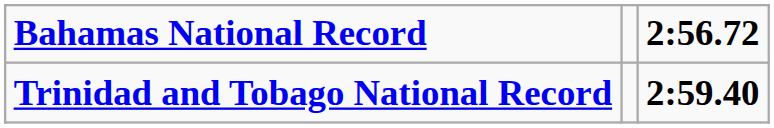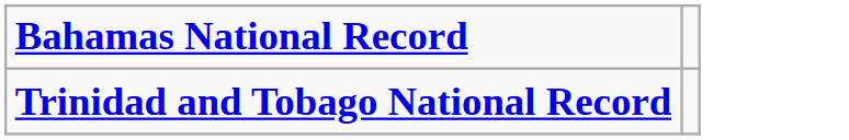 <table class="wikitable">
 <tr>
 <td><strong><a href='#'>Bahamas National Record</a></strong></td>
 <td></td>
-<td><strong>2:56.72</strong></td>
 </tr>
 <tr>
 <td><strong><a href='#'>Trinidad and Tobago National Record</a></strong></td>
 <td></td>
-<td><strong>2:59.40</strong></td>
 </tr>
 </table>
